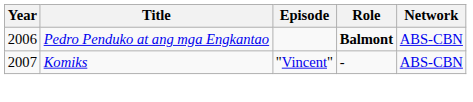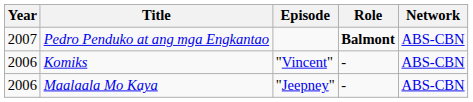 <table class="wikitable">
 <tr>
 <th>Year</th>
 <th>Title</th>
 <th>Episode</th>
 <th>Role</th>
 <th>Network</th>
 </tr>
 <tr>
-<td>2006</td>
+<td>2007</td>
 <td><em><a href='#'>Pedro Penduko at ang mga Engkantao</a></em></td>
 <td></td>
 <td><strong>Balmont</strong></td>
 <td><a href='#'>ABS-CBN</a></td>
 </tr>
 <tr>
-<td>2007</td>
+<td>2006</td>
 <td><em><a href='#'>Komiks</a></em></td>
 <td>"<a href='#'>Vincent</a>"</td>
 <td>-</td>
 <td><a href='#'>ABS-CBN</a></td>
 </tr>
+<tr>
+<td>2006</td>
+<td><em><a href='#'>Maalaala Mo Kaya</a></em></td>
+<td>"<a href='#'>Jeepney</a>"</td>
+<td>-</td>
+<td><a href='#'>ABS-CBN</a></td>
+</tr>
 </table>
